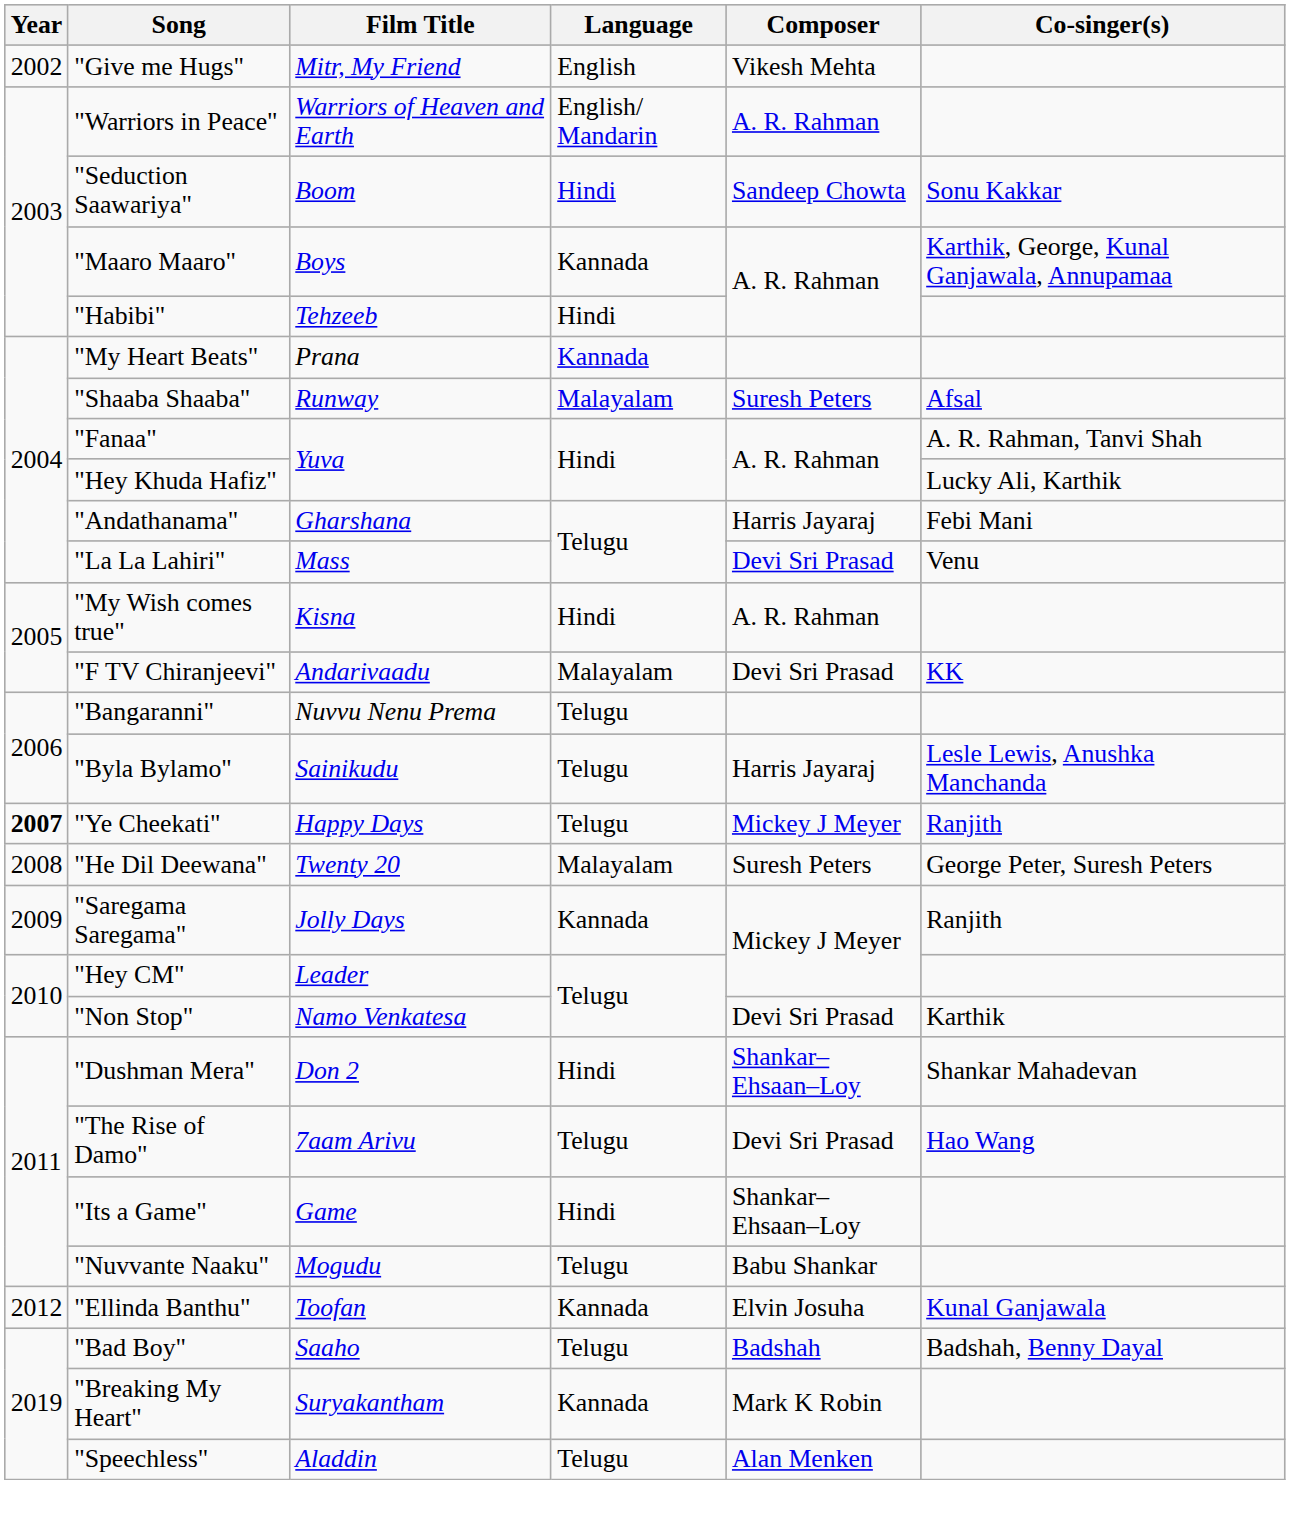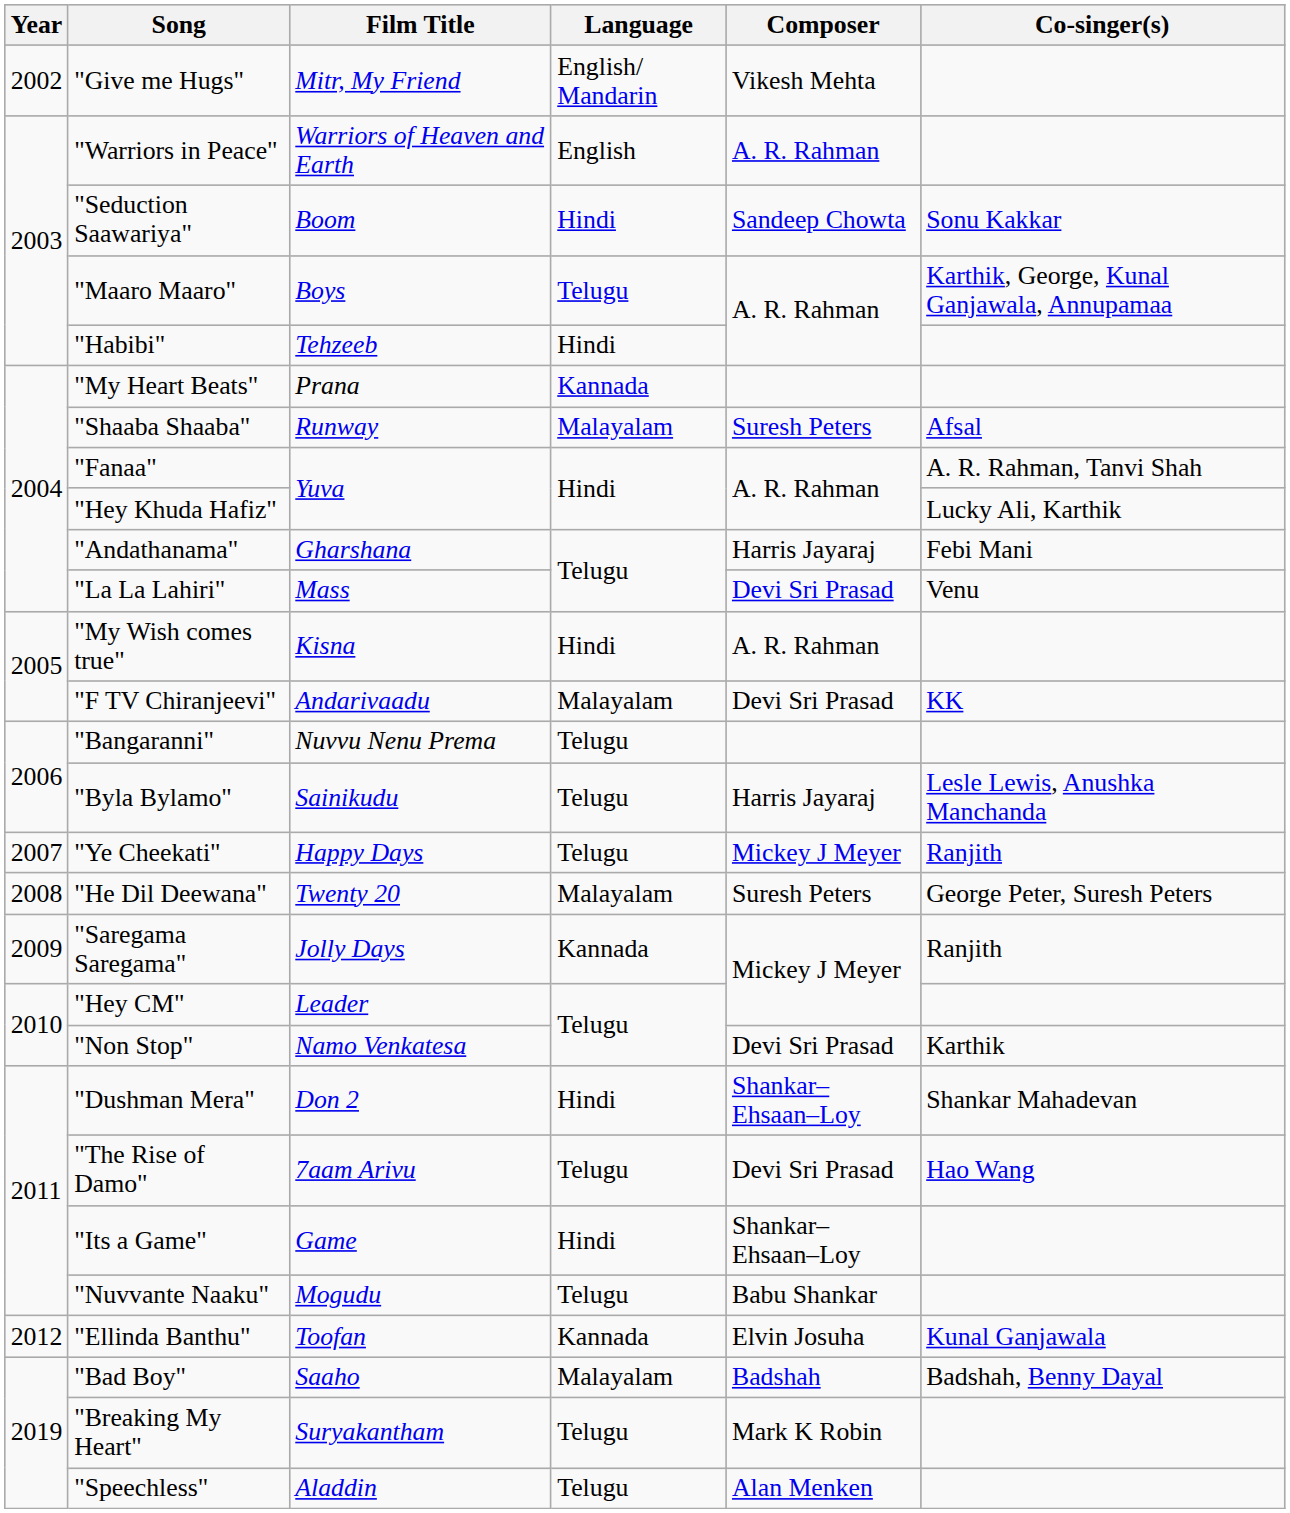 <table class="wikitable sortable" width="90%">
 <tr>
 <th>Year</th>
 <th>Song</th>
 <th>Film Title</th>
 <th>Language</th>
 <th>Composer</th>
 <th>Co-singer(s)</th>
 </tr>
 <tr>
 <td>2002</td>
 <td>"Give me Hugs"</td>
 <td><em><a href='#'>Mitr, My Friend</a></em></td>
-<td>English</td>
+<td English language>English/ <a href='#'>Mandarin</a></td>
 <td>Vikesh Mehta</td>
 <td></td>
 </tr>
 <tr>
 <td rowspan="4">2003</td>
 <td>"Warriors in Peace"</td>
 <td><em><a href='#'>Warriors of Heaven and Earth</a></em></td>
-<td English language>English/ <a href='#'>Mandarin</a></td>
+<td>English</td>
 <td><a href='#'>A. R. Rahman</a></td>
 <td></td>
 </tr>
 <tr>
 <td>"Seduction Saawariya"</td>
 <td><em><a href='#'>Boom</a></em></td>
 <td><a href='#'>Hindi</a></td>
 <td><a href='#'>Sandeep Chowta</a></td>
 <td><a href='#'>Sonu Kakkar</a></td>
 </tr>
 <tr>
 <td>"Maaro Maaro"</td>
 <td><em><a href='#'>Boys</a></em></td>
-<td>Kannada</td>
+<td><a href='#'>Telugu</a></td>
 <td rowspan="2">A. R. Rahman</td>
 <td><a href='#'>Karthik</a>, George, <a href='#'>Kunal Ganjawala</a>, <a href='#'>Annupamaa</a></td>
 </tr>
 <tr>
 <td>"Habibi"</td>
 <td><em><a href='#'>Tehzeeb</a></em></td>
 <td>Hindi</td>
 <td></td>
 </tr>
 <tr>
 <td rowspan="6">2004</td>
 <td>"My Heart Beats"</td>
 <td><em>Prana</em></td>
 <td><a href='#'>Kannada</a></td>
 <td></td>
 <td></td>
 </tr>
 <tr>
 <td>"Shaaba Shaaba"</td>
 <td><em><a href='#'>Runway</a></em></td>
 <td><a href='#'>Malayalam</a></td>
 <td><a href='#'>Suresh Peters</a></td>
 <td><a href='#'>Afsal</a></td>
 </tr>
 <tr>
 <td>"Fanaa"</td>
 <td rowspan="2"><em><a href='#'>Yuva</a></em></td>
 <td rowspan="2">Hindi</td>
 <td rowspan="2">A. R. Rahman</td>
 <td>A. R. Rahman, Tanvi Shah</td>
 </tr>
 <tr>
 <td>"Hey Khuda Hafiz"</td>
 <td>Lucky Ali, Karthik</td>
 </tr>
 <tr>
 <td>"Andathanama"</td>
 <td><em><a href='#'>Gharshana</a></em></td>
 <td rowspan="2">Telugu</td>
 <td>Harris Jayaraj</td>
 <td>Febi Mani</td>
 </tr>
 <tr>
 <td>"La La Lahiri"</td>
 <td><em><a href='#'>Mass</a></em></td>
 <td><a href='#'>Devi Sri Prasad</a></td>
 <td>Venu</td>
 </tr>
 <tr>
 <td rowspan="2">2005</td>
 <td>"My Wish comes true"</td>
 <td><em><a href='#'>Kisna</a></em></td>
 <td>Hindi</td>
 <td>A. R. Rahman</td>
 <td></td>
 </tr>
 <tr>
 <td>"F TV Chiranjeevi"</td>
 <td><em><a href='#'>Andarivaadu</a></em></td>
 <td>Malayalam</td>
 <td>Devi Sri Prasad</td>
 <td><a href='#'>KK</a></td>
 </tr>
 <tr>
 <td rowspan="2">2006</td>
 <td>"Bangaranni"</td>
 <td><em>Nuvvu Nenu Prema</em></td>
 <td>Telugu</td>
 <td></td>
 <td></td>
 </tr>
 <tr>
 <td>"Byla Bylamo"</td>
 <td><em><a href='#'>Sainikudu</a></em></td>
 <td>Telugu</td>
 <td>Harris Jayaraj</td>
 <td><a href='#'>Lesle Lewis</a>, <a href='#'>Anushka Manchanda</a></td>
 </tr>
 <tr>
-<td><strong>2007</strong></td>
+<td>2007</td>
 <td>"Ye Cheekati"</td>
 <td><em><a href='#'>Happy Days</a></em></td>
 <td>Telugu</td>
 <td><a href='#'>Mickey J Meyer</a></td>
 <td><a href='#'>Ranjith</a></td>
 </tr>
 <tr>
 <td>2008</td>
 <td>"He Dil Deewana"</td>
 <td><em><a href='#'>Twenty 20</a></em></td>
 <td>Malayalam</td>
 <td>Suresh Peters</td>
 <td>George Peter, Suresh Peters</td>
 </tr>
 <tr>
 <td>2009</td>
 <td>"Saregama Saregama"</td>
 <td><em><a href='#'>Jolly Days</a></em></td>
 <td>Kannada</td>
 <td rowspan="2">Mickey J Meyer</td>
 <td>Ranjith</td>
 </tr>
 <tr>
 <td rowspan="2">2010</td>
 <td>"Hey CM"</td>
 <td><em><a href='#'>Leader</a></em></td>
 <td rowspan="2">Telugu</td>
 <td></td>
 </tr>
 <tr>
 <td>"Non Stop"</td>
 <td><em><a href='#'>Namo Venkatesa</a></em></td>
 <td>Devi Sri Prasad</td>
 <td>Karthik</td>
 </tr>
 <tr>
 <td rowspan="4">2011</td>
 <td>"Dushman Mera"</td>
 <td><em><a href='#'>Don 2</a></em></td>
 <td>Hindi</td>
 <td><a href='#'>Shankar–Ehsaan–Loy</a></td>
 <td>Shankar Mahadevan</td>
 </tr>
 <tr>
 <td>"The Rise of Damo"</td>
 <td><em><a href='#'>7aam Arivu</a></em></td>
 <td>Telugu</td>
 <td>Devi Sri Prasad</td>
 <td><a href='#'>Hao Wang</a></td>
 </tr>
 <tr>
 <td>"Its a Game"</td>
 <td><em><a href='#'>Game</a></em></td>
 <td>Hindi</td>
 <td>Shankar–Ehsaan–Loy</td>
 <td></td>
 </tr>
 <tr>
 <td>"Nuvvante Naaku"</td>
 <td><em><a href='#'>Mogudu</a></em></td>
 <td>Telugu</td>
 <td>Babu Shankar</td>
 <td></td>
 </tr>
 <tr>
 <td>2012</td>
 <td>"Ellinda Banthu"</td>
 <td><em><a href='#'>Toofan</a></em></td>
 <td>Kannada</td>
 <td>Elvin Josuha</td>
 <td><a href='#'>Kunal Ganjawala</a></td>
 </tr>
 <tr>
 <td rowspan="3">2019</td>
 <td>"Bad Boy"</td>
 <td><em><a href='#'>Saaho</a></em></td>
-<td>Telugu</td>
+<td>Malayalam</td>
 <td><a href='#'>Badshah</a></td>
 <td>Badshah, <a href='#'>Benny Dayal</a></td>
 </tr>
 <tr>
 <td>"Breaking My Heart"</td>
 <td><em><a href='#'>Suryakantham</a></em></td>
-<td>Kannada</td>
+<td>Telugu</td>
 <td>Mark K Robin</td>
 <td></td>
 </tr>
 <tr>
 <td>"Speechless"</td>
 <td><em><a href='#'>Aladdin</a></em></td>
 <td>Telugu</td>
 <td><a href='#'>Alan Menken</a></td>
 <td></td>
 </tr>
 </table>
